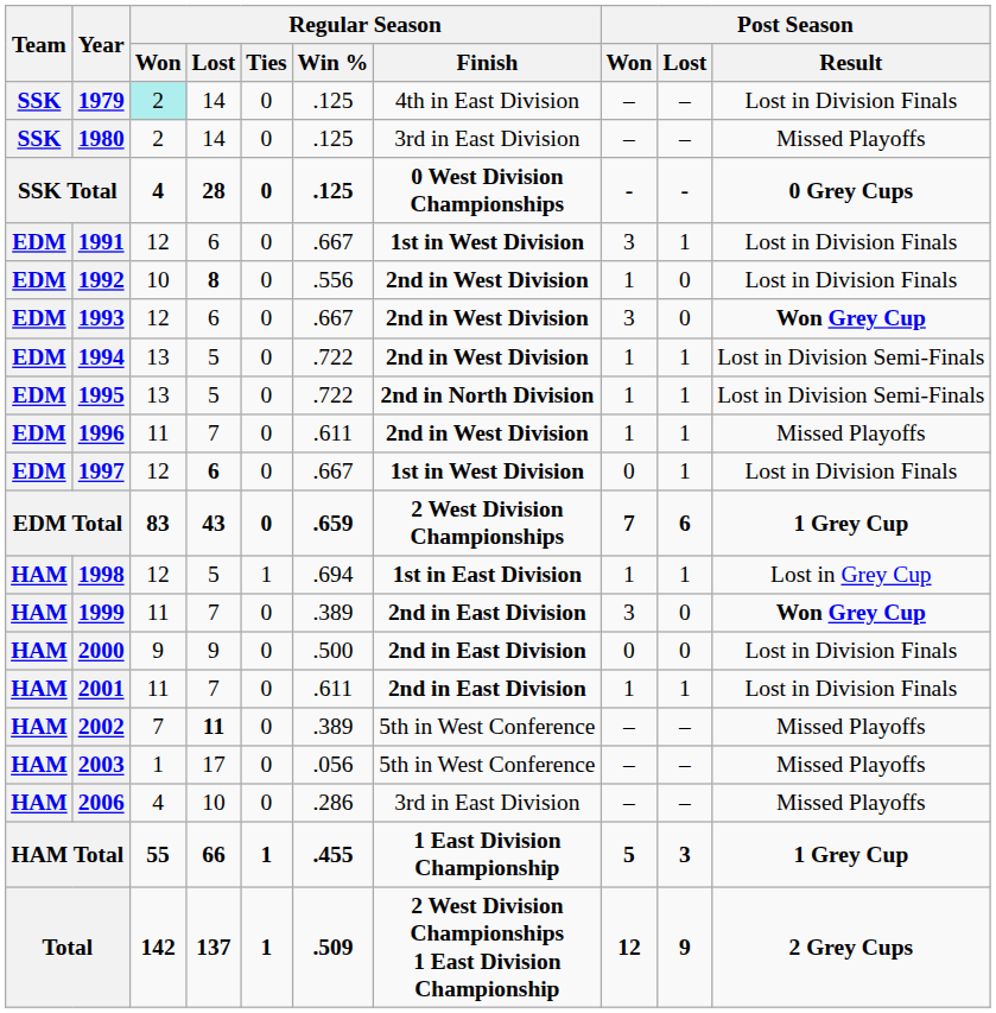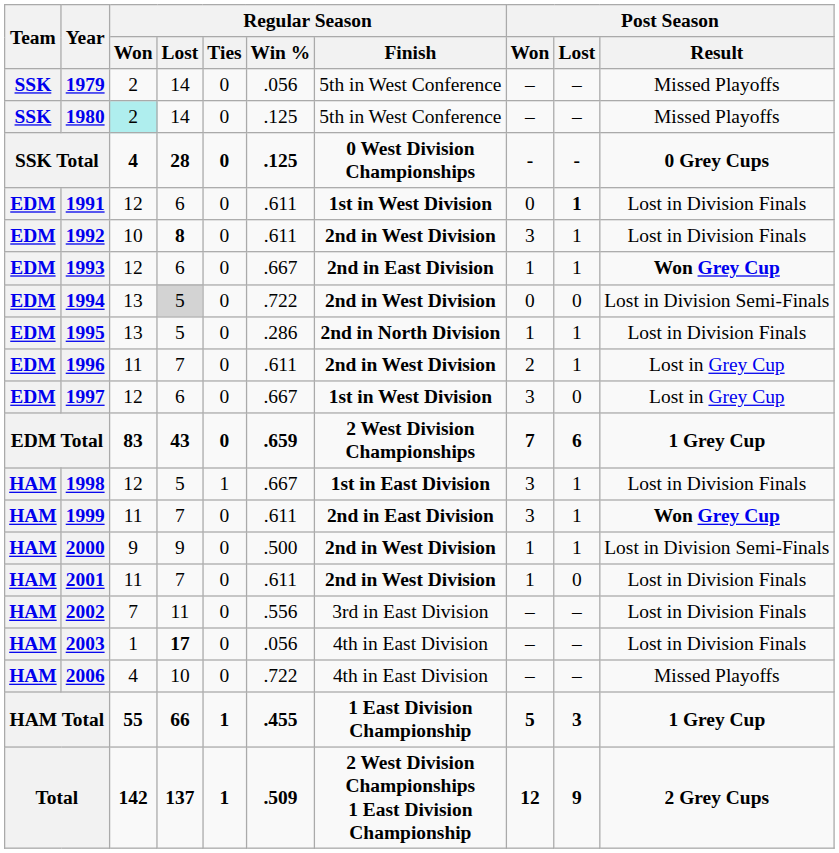 <table class="wikitable" style="font-size: 95%; text-align:center;">
 <tr>
 <th rowspan="2">Team</th>
 <th rowspan="2">Year</th>
 <th colspan="5">Regular Season</th>
 <th colspan="4">Post Season</th>
 </tr>
 <tr>
 <th>Won</th>
 <th>Lost</th>
 <th>Ties</th>
 <th>Win %</th>
 <th>Finish</th>
 <th>Won</th>
 <th>Lost</th>
 <th>Result</th>
 </tr>
 <tr>
 <th><a href='#'>SSK</a></th>
 <th><a href='#'>1979</a></th>
+<td>2</td>
+<td>14</td>
+<td>0</td>
+<td>.056</td>
+<td>5th in West Conference</td>
+<td>–</td>
+<td>–</td>
+<td>Missed Playoffs</td>
+</tr>
+<tr>
+<th><a href='#'>SSK</a></th>
+<th><a href='#'>1980</a></th>
 <td style="background: paleturquoise;">2</td>
 <td>14</td>
 <td>0</td>
 <td>.125</td>
-<td>4th in East Division</td>
-<td>–</td>
-<td>–</td>
-<td>Lost in Division Finals</td>
-</tr>
-<tr>
-<th><a href='#'>SSK</a></th>
-<th><a href='#'>1980</a></th>
-<td>2</td>
-<td>14</td>
-<td>0</td>
-<td>.125</td>
-<td>3rd in East Division</td>
+<td>5th in West Conference</td>
 <td>–</td>
 <td>–</td>
 <td>Missed Playoffs</td>
 </tr>
 <tr>
 <th colspan="2"><strong>SSK Total</strong></th>
 <td><strong>4</strong></td>
 <td><strong>28</strong></td>
 <td><strong>0</strong></td>
 <td><strong>.125</strong></td>
 <td><strong>0 West Division<br>Championships</strong></td>
 <td><strong>-</strong></td>
 <td><strong>-</strong></td>
 <td><strong>0 Grey Cups</strong></td>
 </tr>
 <tr>
 <th><a href='#'>EDM</a></th>
 <th><a href='#'>1991</a></th>
 <td>12</td>
 <td>6</td>
 <td>0</td>
-<td>.667</td>
+<td>.611</td>
 <td><strong>1st in West Division</strong></td>
-<td>3</td>
-<td>1</td>
+<td>0</td>
+<td><strong>1</strong></td>
 <td>Lost in Division Finals</td>
 </tr>
 <tr>
 <th><a href='#'>EDM</a></th>
 <th><a href='#'>1992</a></th>
 <td>10</td>
 <td><strong>8</strong></td>
 <td>0</td>
-<td>.556</td>
+<td>.611</td>
 <td><strong>2nd in West Division</strong></td>
+<td>3</td>
 <td>1</td>
-<td>0</td>
 <td>Lost in Division Finals</td>
 </tr>
 <tr>
 <th><a href='#'>EDM</a></th>
 <th><a href='#'>1993</a></th>
 <td>12</td>
 <td>6</td>
 <td>0</td>
 <td>.667</td>
-<td><strong>2nd in West Division</strong></td>
-<td>3</td>
-<td>0</td>
+<td><strong>2nd in East Division</strong></td>
+<td>1</td>
+<td>1</td>
 <td><strong>Won <a href='#'>Grey Cup</a></strong></td>
 </tr>
 <tr>
 <th><a href='#'>EDM</a></th>
 <th><a href='#'>1994</a></th>
 <td>13</td>
-<td>5</td>
+<td style="background: lightgrey;">5</td>
 <td>0</td>
 <td>.722</td>
 <td><strong>2nd in West Division</strong></td>
-<td>1</td>
-<td>1</td>
+<td>0</td>
+<td>0</td>
 <td>Lost in Division Semi-Finals</td>
 </tr>
 <tr>
 <th><a href='#'>EDM</a></th>
 <th><a href='#'>1995</a></th>
 <td>13</td>
 <td>5</td>
 <td>0</td>
-<td>.722</td>
+<td>.286</td>
 <td><strong>2nd in North Division</strong></td>
 <td>1</td>
 <td>1</td>
-<td>Lost in Division Semi-Finals</td>
+<td>Lost in Division Finals</td>
 </tr>
 <tr>
 <th><a href='#'>EDM</a></th>
 <th><a href='#'>1996</a></th>
 <td>11</td>
 <td>7</td>
 <td>0</td>
 <td>.611</td>
 <td><strong>2nd in West Division</strong></td>
+<td>2</td>
 <td>1</td>
-<td>1</td>
-<td>Missed Playoffs</td>
+<td>Lost in <a href='#'>Grey Cup</a></td>
 </tr>
 <tr>
 <th><a href='#'>EDM</a></th>
 <th><a href='#'>1997</a></th>
 <td>12</td>
-<td><strong>6</strong></td>
+<td>6</td>
 <td>0</td>
 <td>.667</td>
 <td><strong>1st in West Division</strong></td>
+<td>3</td>
 <td>0</td>
-<td>1</td>
-<td>Lost in Division Finals</td>
+<td>Lost in <a href='#'>Grey Cup</a></td>
 </tr>
 <tr>
 <th colspan="2"><strong>EDM Total</strong></th>
 <td><strong>83</strong></td>
 <td><strong>43</strong></td>
 <td><strong>0</strong></td>
 <td><strong>.659</strong></td>
 <td><strong>2 West Division<br>Championships</strong></td>
 <td><strong>7</strong></td>
 <td><strong>6</strong></td>
 <td><strong>1 Grey Cup</strong></td>
 </tr>
 <tr>
 <th><a href='#'>HAM</a></th>
 <th><a href='#'>1998</a></th>
 <td>12</td>
 <td>5</td>
 <td>1</td>
-<td>.694</td>
+<td>.667</td>
 <td><strong>1st in East Division</strong></td>
+<td>3</td>
 <td>1</td>
-<td>1</td>
-<td>Lost in <a href='#'>Grey Cup</a></td>
+<td>Lost in Division Finals</td>
 </tr>
 <tr>
 <th><a href='#'>HAM</a></th>
 <th><a href='#'>1999</a></th>
 <td>11</td>
 <td>7</td>
 <td>0</td>
-<td>.389</td>
+<td>.611</td>
 <td><strong>2nd in East Division</strong></td>
 <td>3</td>
-<td>0</td>
+<td>1</td>
 <td><strong>Won <a href='#'>Grey Cup</a></strong></td>
 </tr>
 <tr>
 <th><a href='#'>HAM</a></th>
 <th><a href='#'>2000</a></th>
 <td>9</td>
 <td>9</td>
 <td>0</td>
 <td>.500</td>
-<td><strong>2nd in East Division</strong></td>
-<td>0</td>
-<td>0</td>
-<td>Lost in Division Finals</td>
+<td><strong>2nd in West Division</strong></td>
+<td>1</td>
+<td>1</td>
+<td>Lost in Division Semi-Finals</td>
 </tr>
 <tr>
 <th><a href='#'>HAM</a></th>
 <th><a href='#'>2001</a></th>
 <td>11</td>
 <td>7</td>
 <td>0</td>
 <td>.611</td>
-<td><strong>2nd in East Division</strong></td>
+<td><strong>2nd in West Division</strong></td>
 <td>1</td>
-<td>1</td>
+<td>0</td>
 <td>Lost in Division Finals</td>
 </tr>
 <tr>
 <th><a href='#'>HAM</a></th>
 <th><a href='#'>2002</a></th>
 <td>7</td>
-<td><strong>11</strong></td>
+<td>11</td>
 <td>0</td>
-<td>.389</td>
-<td>5th in West Conference</td>
+<td>.556</td>
+<td>3rd in East Division</td>
 <td>–</td>
 <td>–</td>
-<td>Missed Playoffs</td>
+<td>Lost in Division Finals</td>
 </tr>
 <tr>
 <th><a href='#'>HAM</a></th>
 <th><a href='#'>2003</a></th>
 <td>1</td>
-<td>17</td>
+<td><strong>17</strong></td>
 <td>0</td>
 <td>.056</td>
-<td>5th in West Conference</td>
+<td>4th in East Division</td>
 <td>–</td>
 <td>–</td>
-<td>Missed Playoffs</td>
+<td>Lost in Division Finals</td>
 </tr>
 <tr>
 <th><a href='#'>HAM</a></th>
 <th><a href='#'>2006</a></th>
 <td>4</td>
 <td>10</td>
 <td>0</td>
-<td>.286</td>
-<td>3rd in East Division</td>
+<td>.722</td>
+<td>4th in East Division</td>
 <td>–</td>
 <td>–</td>
 <td>Missed Playoffs</td>
 </tr>
 <tr>
 <th colspan="2"><strong>HAM Total</strong></th>
 <td><strong>55</strong></td>
 <td><strong>66</strong></td>
 <td><strong>1</strong></td>
 <td><strong>.455</strong></td>
 <td><strong>1 East Division<br>Championship</strong></td>
 <td><strong>5</strong></td>
 <td><strong>3</strong></td>
 <td><strong>1 Grey Cup</strong></td>
 </tr>
 <tr>
 <th colspan="2"><strong>Total</strong></th>
 <td><strong>142</strong></td>
 <td><strong>137</strong></td>
 <td><strong>1</strong></td>
 <td><strong>.509</strong></td>
 <td><strong>2 West Division<br>Championships</strong><br><strong>1 East Division<br>Championship</strong></td>
 <td><strong>12</strong></td>
 <td><strong>9</strong></td>
 <td><strong>2 Grey Cups</strong></td>
 </tr>
 </table>
